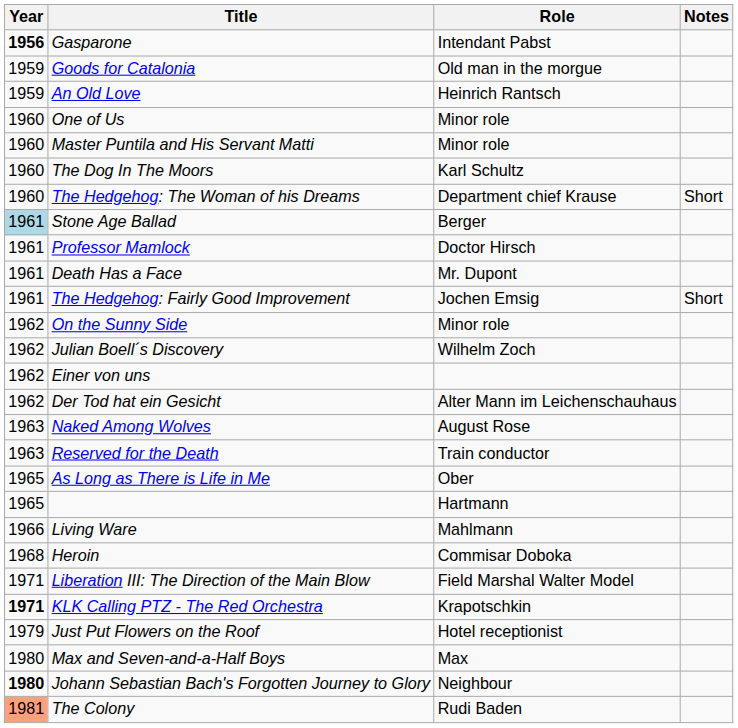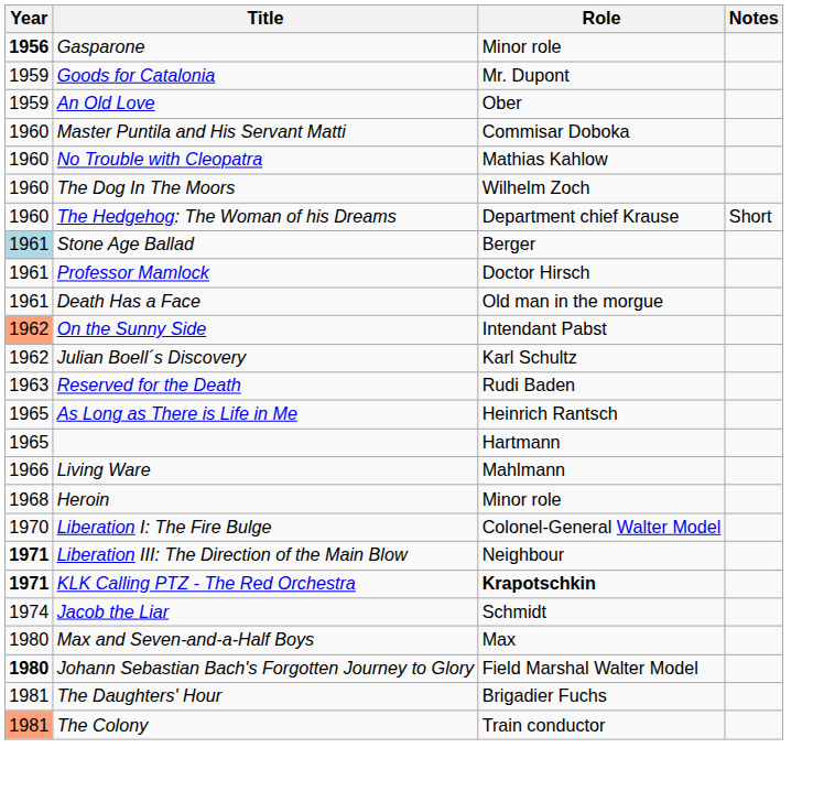 <table class="wikitable sortable">
 <tr>
 <th>Year</th>
 <th>Title</th>
 <th>Role</th>
 <th class="unsortable">Notes</th>
 </tr>
 <tr>
 <td><strong>1956</strong></td>
 <td><em>Gasparone</em></td>
-<td>Intendant Pabst</td>
+<td>Minor role</td>
 <td></td>
 </tr>
 <tr>
 <td>1959</td>
 <td><em><a href='#'>Goods for Catalonia</a></em></td>
-<td>Old man in the morgue</td>
+<td>Mr. Dupont</td>
 <td></td>
 </tr>
 <tr>
 <td>1959</td>
 <td><em><a href='#'>An Old Love</a></em></td>
-<td>Heinrich Rantsch</td>
-<td></td>
-</tr>
-<tr>
-<td>1960</td>
-<td><em>One of Us</em></td>
-<td>Minor role</td>
+<td>Ober</td>
 <td></td>
 </tr>
 <tr>
 <td>1960</td>
 <td><em>Master Puntila and His Servant Matti </em></td>
-<td>Minor role</td>
+<td>Commisar Doboka</td>
+<td></td>
+</tr>
+<tr>
+<td>1960</td>
+<td><em><a href='#'>No Trouble with Cleopatra</a></em></td>
+<td>Mathias Kahlow</td>
 <td></td>
 </tr>
 <tr>
 <td>1960</td>
 <td><em>The Dog In The Moors</em></td>
-<td>Karl Schultz</td>
+<td>Wilhelm Zoch</td>
 <td></td>
 </tr>
 <tr>
 <td>1960</td>
 <td><em><a href='#'>The Hedgehog</a>: The Woman of his Dreams</em></td>
 <td>Department chief Krause</td>
 <td>Short</td>
 </tr>
 <tr>
 <td style="background: lightblue;">1961</td>
 <td><em>Stone Age Ballad</em></td>
 <td>Berger</td>
 <td></td>
 </tr>
 <tr>
 <td>1961</td>
 <td><em><a href='#'>Professor Mamlock</a></em></td>
 <td>Doctor Hirsch</td>
 <td></td>
 </tr>
 <tr>
 <td>1961</td>
 <td><em>Death Has a Face</em></td>
-<td>Mr. Dupont</td>
+<td>Old man in the morgue</td>
 <td></td>
 </tr>
 <tr>
-<td>1961</td>
-<td><em><a href='#'>The Hedgehog</a>: Fairly Good Improvement</em></td>
-<td>Jochen Emsig</td>
-<td>Short</td>
-</tr>
-<tr>
-<td>1962</td>
+<td style="background: lightsalmon;">1962</td>
 <td><em><a href='#'>On the Sunny Side</a></em></td>
-<td>Minor role</td>
+<td>Intendant Pabst</td>
 <td></td>
 </tr>
 <tr>
 <td>1962</td>
 <td><em>Julian Boell´s Discovery</em></td>
-<td>Wilhelm Zoch</td>
-<td></td>
-</tr>
-<tr>
-<td>1962</td>
-<td><em>Einer von uns</em></td>
-<td></td>
-<td></td>
-</tr>
-<tr>
-<td>1962</td>
-<td><em>Der Tod hat ein Gesicht</em></td>
-<td>Alter Mann im Leichenschauhaus</td>
-<td></td>
-</tr>
-<tr>
-<td>1963</td>
-<td><em><a href='#'>Naked Among Wolves</a></em></td>
-<td>August Rose</td>
+<td>Karl Schultz</td>
 <td></td>
 </tr>
 <tr>
 <td>1963</td>
 <td><em><a href='#'>Reserved for the Death</a></em></td>
-<td>Train conductor</td>
+<td>Rudi Baden</td>
 <td></td>
 </tr>
 <tr>
 <td>1965</td>
 <td><em><a href='#'>As Long as There is Life in Me</a></em></td>
-<td>Ober</td>
+<td>Heinrich Rantsch</td>
 <td></td>
 </tr>
 <tr>
 <td>1965</td>
 <td><em></em></td>
 <td>Hartmann</td>
 <td></td>
 </tr>
 <tr>
 <td>1966</td>
 <td><em>Living Ware</em></td>
 <td>Mahlmann</td>
 <td></td>
 </tr>
 <tr>
 <td>1968</td>
 <td><em>Heroin</em></td>
-<td>Commisar Doboka</td>
+<td>Minor role</td>
 <td></td>
 </tr>
 <tr>
-<td>1971</td>
+<td>1970</td>
+<td><em><a href='#'>Liberation</a> I: The Fire Bulge</em></td>
+<td>Colonel-General <a href='#'>Walter Model</a></td>
+<td></td>
+</tr>
+<tr>
+<td><strong>1971</strong></td>
 <td><em><a href='#'>Liberation</a> III: The Direction of the Main Blow</em></td>
-<td>Field Marshal Walter Model</td>
+<td>Neighbour</td>
 <td></td>
 </tr>
 <tr>
 <td><strong>1971</strong></td>
 <td><em><a href='#'>KLK Calling PTZ - The Red Orchestra</a></em></td>
-<td>Krapotschkin</td>
+<td><strong>Krapotschkin</strong></td>
 <td></td>
 </tr>
 <tr>
-<td>1979</td>
-<td><em>Just Put Flowers on the Roof</em></td>
-<td>Hotel receptionist</td>
+<td>1974</td>
+<td><em><a href='#'>Jacob the Liar</a></em></td>
+<td>Schmidt</td>
 <td></td>
 </tr>
 <tr>
 <td>1980</td>
 <td><em>Max and Seven-and-a-Half Boys</em></td>
 <td>Max</td>
 <td></td>
 </tr>
 <tr>
 <td><strong>1980</strong></td>
 <td><em>Johann Sebastian Bach's Forgotten Journey to Glory</em></td>
-<td>Neighbour</td>
+<td>Field Marshal Walter Model</td>
+<td></td>
+</tr>
+<tr>
+<td>1981</td>
+<td><em>The Daughters' Hour</em></td>
+<td>Brigadier Fuchs</td>
 <td></td>
 </tr>
 <tr>
 <td style="background: lightsalmon;">1981</td>
 <td><em>The Colony</em></td>
-<td>Rudi Baden</td>
+<td>Train conductor</td>
 <td></td>
 </tr>
 </table>
